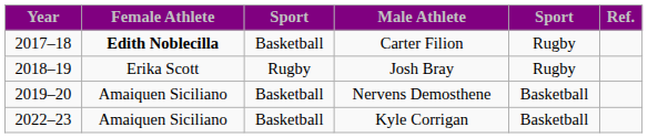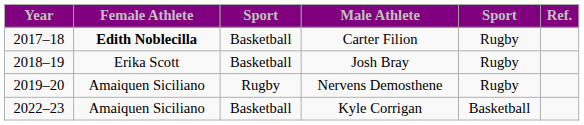 <table class="wikitable" width="50%">
 <tr align="center"  style=" background:purple;color:silver;">
 <td><strong>Year</strong></td>
 <td><strong>Female Athlete</strong></td>
 <td><strong>Sport</strong></td>
 <td><strong>Male Athlete</strong></td>
 <td><strong>Sport</strong></td>
 <td><strong>Ref.</strong></td>
 </tr>
 <tr align="center" bgcolor="">
 <td>2017–18</td>
 <td><strong>Edith Noblecilla</strong></td>
 <td>Basketball</td>
 <td>Carter Filion</td>
 <td>Rugby</td>
 <td></td>
 </tr>
 <tr align="center" bgcolor="">
 <td>2018–19</td>
 <td>Erika Scott</td>
-<td>Rugby</td>
+<td>Basketball</td>
 <td>Josh Bray</td>
 <td>Rugby</td>
 <td></td>
 </tr>
 <tr align="center" bgcolor="">
 <td>2019–20</td>
 <td>Amaiquen Siciliano</td>
-<td>Basketball</td>
+<td>Rugby</td>
 <td>Nervens Demosthene</td>
-<td>Basketball</td>
+<td>Rugby</td>
 <td></td>
 </tr>
 <tr align="center" bgcolor="">
 <td>2022–23</td>
 <td>Amaiquen Siciliano</td>
 <td>Basketball</td>
 <td>Kyle Corrigan</td>
 <td>Basketball</td>
 <td></td>
 </tr>
 </table>
